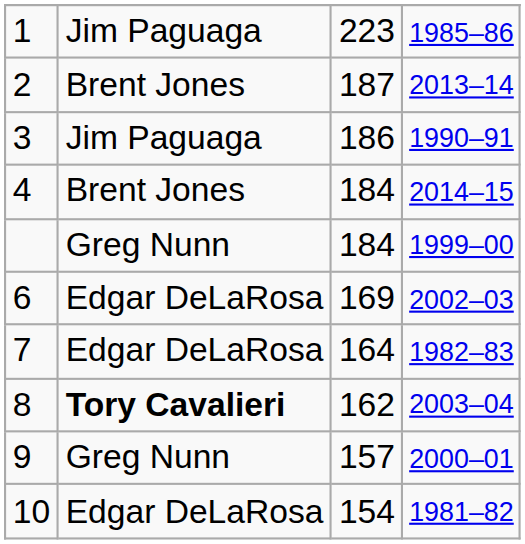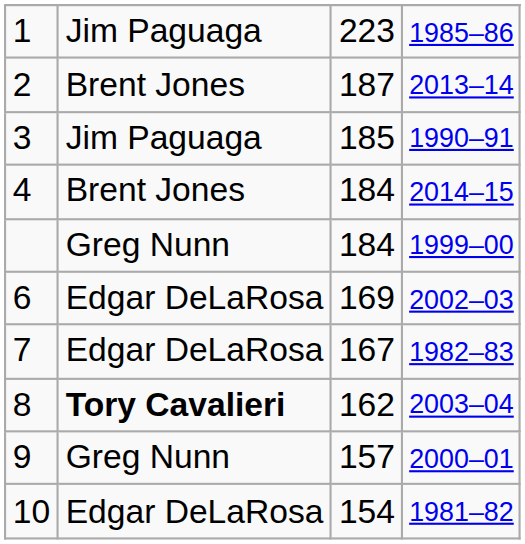 <table class="wikitable">
 <tr>
 </tr>
 <tr>
 <td>1</td>
 <td>Jim Paguaga</td>
 <td>223</td>
 <td style="font-size:80%;"><a href='#'>1985–86</a></td>
 </tr>
 <tr>
 <td>2</td>
 <td>Brent Jones</td>
 <td>187</td>
 <td style="font-size:80%;"><a href='#'>2013–14</a></td>
 </tr>
 <tr>
 <td>3</td>
 <td>Jim Paguaga</td>
-<td>186</td>
+<td>185</td>
 <td style="font-size:80%;"><a href='#'>1990–91</a></td>
 </tr>
 <tr>
 <td>4</td>
 <td>Brent Jones</td>
 <td>184</td>
 <td style="font-size:80%;"><a href='#'>2014–15</a></td>
 </tr>
 <tr>
 <td></td>
 <td>Greg Nunn</td>
 <td>184</td>
 <td style="font-size:80%;"><a href='#'>1999–00</a></td>
 </tr>
 <tr>
 <td>6</td>
 <td>Edgar DeLaRosa</td>
 <td>169</td>
 <td style="font-size:80%;"><a href='#'>2002–03</a></td>
 </tr>
 <tr>
 <td>7</td>
 <td>Edgar DeLaRosa</td>
-<td>164</td>
+<td>167</td>
 <td style="font-size:80%;"><a href='#'>1982–83</a></td>
 </tr>
 <tr>
 <td>8</td>
 <td><strong>Tory Cavalieri</strong></td>
 <td>162</td>
 <td style="font-size:80%;"><a href='#'>2003–04</a></td>
 </tr>
 <tr>
 <td>9</td>
 <td>Greg Nunn</td>
 <td>157</td>
 <td style="font-size:80%;"><a href='#'>2000–01</a></td>
 </tr>
 <tr>
 <td>10</td>
 <td>Edgar DeLaRosa</td>
 <td>154</td>
 <td style="font-size:80%;"><a href='#'>1981–82</a></td>
 </tr>
 </table>
